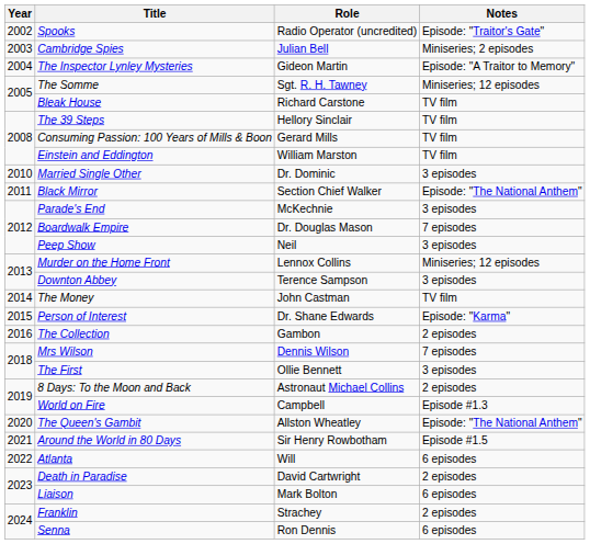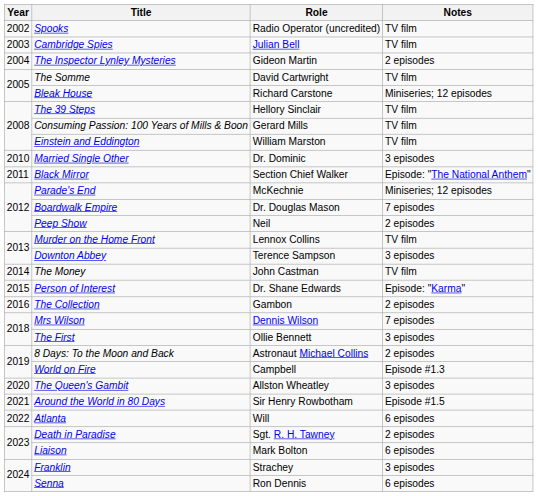 <table class="wikitable sortable">
 <tr>
 <th>Year</th>
 <th>Title</th>
 <th>Role</th>
 <th class="unsortable">Notes</th>
 </tr>
 <tr>
 <td>2002</td>
 <td><em><a href='#'>Spooks</a></em></td>
 <td>Radio Operator (uncredited)</td>
-<td>Episode: "<a href='#'>Traitor's Gate</a>"</td>
+<td>TV film</td>
 </tr>
 <tr>
 <td>2003</td>
 <td><em><a href='#'>Cambridge Spies</a></em></td>
 <td><a href='#'>Julian Bell</a></td>
-<td>Miniseries; 2 episodes</td>
+<td>TV film</td>
 </tr>
 <tr>
 <td>2004</td>
 <td><em><a href='#'>The Inspector Lynley Mysteries</a></em></td>
 <td>Gideon Martin</td>
-<td>Episode: "A Traitor to Memory"</td>
+<td>2 episodes</td>
 </tr>
 <tr>
 <td rowspan="2">2005</td>
 <td><em>The Somme</em></td>
-<td>Sgt. <a href='#'>R. H. Tawney</a></td>
-<td>Miniseries; 12 episodes</td>
+<td>David Cartwright</td>
+<td>TV film</td>
 </tr>
 <tr>
 <td><em><a href='#'>Bleak House</a></em></td>
 <td>Richard Carstone</td>
-<td>TV film</td>
+<td>Miniseries; 12 episodes</td>
 </tr>
 <tr>
 <td rowspan="3">2008</td>
 <td><em><a href='#'>The 39 Steps</a></em></td>
 <td>Hellory Sinclair</td>
 <td>TV film</td>
 </tr>
 <tr>
 <td><em>Consuming Passion: 100 Years of Mills & Boon</em></td>
 <td>Gerard Mills</td>
 <td>TV film</td>
 </tr>
 <tr>
 <td><em><a href='#'>Einstein and Eddington</a></em></td>
 <td>William Marston</td>
 <td>TV film</td>
 </tr>
 <tr>
 <td>2010</td>
 <td><em><a href='#'>Married Single Other</a></em></td>
 <td>Dr. Dominic</td>
 <td>3 episodes</td>
 </tr>
 <tr>
 <td>2011</td>
 <td><em><a href='#'>Black Mirror</a></em></td>
 <td>Section Chief Walker</td>
 <td>Episode: "<a href='#'>The National Anthem</a>"</td>
 </tr>
 <tr>
 <td rowspan="3">2012</td>
 <td><em><a href='#'>Parade's End</a></em></td>
 <td>McKechnie</td>
-<td>3 episodes</td>
+<td>Miniseries; 12 episodes</td>
 </tr>
 <tr>
 <td><em><a href='#'>Boardwalk Empire</a></em></td>
 <td>Dr. Douglas Mason</td>
 <td>7 episodes</td>
 </tr>
 <tr>
 <td><em><a href='#'>Peep Show</a></em></td>
 <td>Neil</td>
-<td>3 episodes</td>
+<td>2 episodes</td>
 </tr>
 <tr>
 <td rowspan="2">2013</td>
 <td><em><a href='#'>Murder on the Home Front</a></em></td>
 <td>Lennox Collins</td>
-<td>Miniseries; 12 episodes</td>
+<td>TV film</td>
 </tr>
 <tr>
 <td><em><a href='#'>Downton Abbey</a></em></td>
 <td>Terence Sampson</td>
 <td>3 episodes</td>
 </tr>
 <tr>
 <td>2014</td>
 <td><em>The Money</em></td>
 <td>John Castman</td>
 <td>TV film</td>
 </tr>
 <tr>
 <td>2015</td>
 <td><em><a href='#'>Person of Interest</a></em></td>
 <td>Dr. Shane Edwards</td>
 <td>Episode: "<a href='#'>Karma</a>"</td>
 </tr>
 <tr>
 <td>2016</td>
 <td><em><a href='#'>The Collection</a></em></td>
 <td>Gambon</td>
 <td>2 episodes</td>
 </tr>
 <tr>
 <td rowspan="2">2018</td>
 <td><em><a href='#'>Mrs Wilson</a></em></td>
 <td><a href='#'>Dennis Wilson</a></td>
 <td>7 episodes</td>
 </tr>
 <tr>
 <td><em><a href='#'>The First</a></em></td>
 <td>Ollie Bennett</td>
 <td>3 episodes</td>
 </tr>
 <tr>
 <td rowspan="2">2019</td>
 <td><em>8 Days: To the Moon and Back</em></td>
 <td>Astronaut <a href='#'>Michael Collins</a></td>
 <td>2 episodes</td>
 </tr>
 <tr>
 <td><em><a href='#'>World on Fire</a></em></td>
 <td>Campbell</td>
 <td>Episode #1.3</td>
 </tr>
 <tr>
 <td>2020</td>
 <td><em><a href='#'>The Queen's Gambit</a></em></td>
 <td>Allston Wheatley</td>
-<td>Episode: "<a href='#'>The National Anthem</a>"</td>
+<td>3 episodes</td>
 </tr>
 <tr>
 <td>2021</td>
 <td><em><a href='#'>Around the World in 80 Days</a></em></td>
 <td>Sir Henry Rowbotham</td>
 <td>Episode #1.5</td>
 </tr>
 <tr>
 <td>2022</td>
 <td><em><a href='#'>Atlanta</a></em></td>
 <td>Will</td>
 <td>6 episodes</td>
 </tr>
 <tr>
 <td rowspan="2">2023</td>
 <td><em><a href='#'>Death in Paradise</a></em></td>
-<td>David Cartwright</td>
+<td>Sgt. <a href='#'>R. H. Tawney</a></td>
 <td>2 episodes</td>
 </tr>
 <tr>
 <td><em><a href='#'>Liaison</a></em></td>
 <td>Mark Bolton</td>
 <td>6 episodes</td>
 </tr>
 <tr>
 <td rowspan="2">2024</td>
 <td><em><a href='#'>Franklin</a></em></td>
 <td>Strachey</td>
-<td>2 episodes</td>
+<td>3 episodes</td>
 </tr>
 <tr>
 <td><em><a href='#'>Senna</a></em></td>
 <td>Ron Dennis</td>
 <td>6 episodes</td>
 </tr>
 </table>
